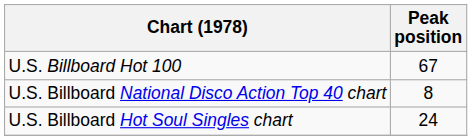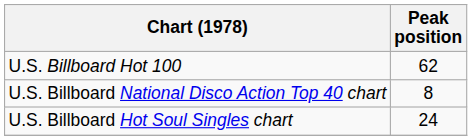 <table class="wikitable">
 <tr>
 <th>Chart (1978)</th>
 <th>Peak<br>position</th>
 </tr>
 <tr>
 <td align="left">U.S. <em>Billboard Hot 100</td>
-<td style="text-align:center;">67</td>
+<td style="text-align:center;">62</td>
 </tr>
 <tr>
 <td align="left">U.S. </em>Billboard<em> <a href='#'>National Disco Action Top 40</a> chart</td>
 <td style="text-align:center;">8</td>
 </tr>
 <tr>
 <td align="left">U.S. </em>Billboard<em> <a href='#'>Hot Soul Singles</a> chart</td>
 <td style="text-align:center;">24</td>
 </tr>
 <tr>
 </tr>
 </table>
